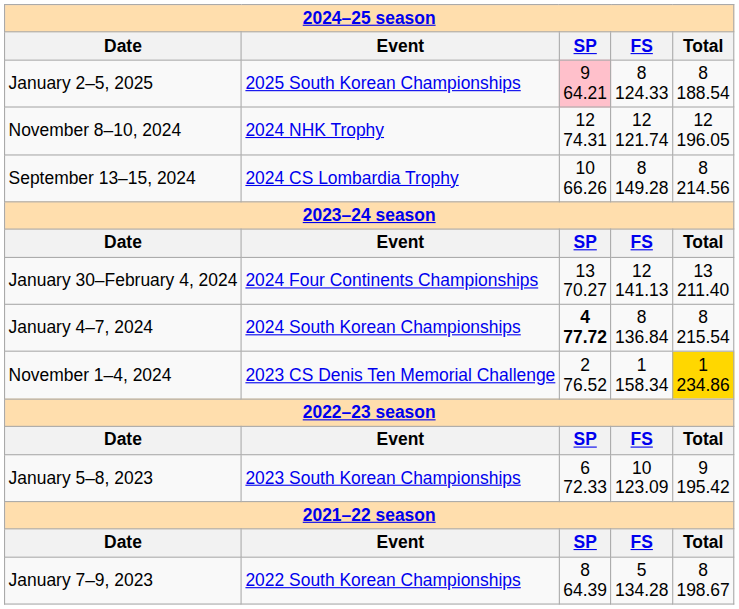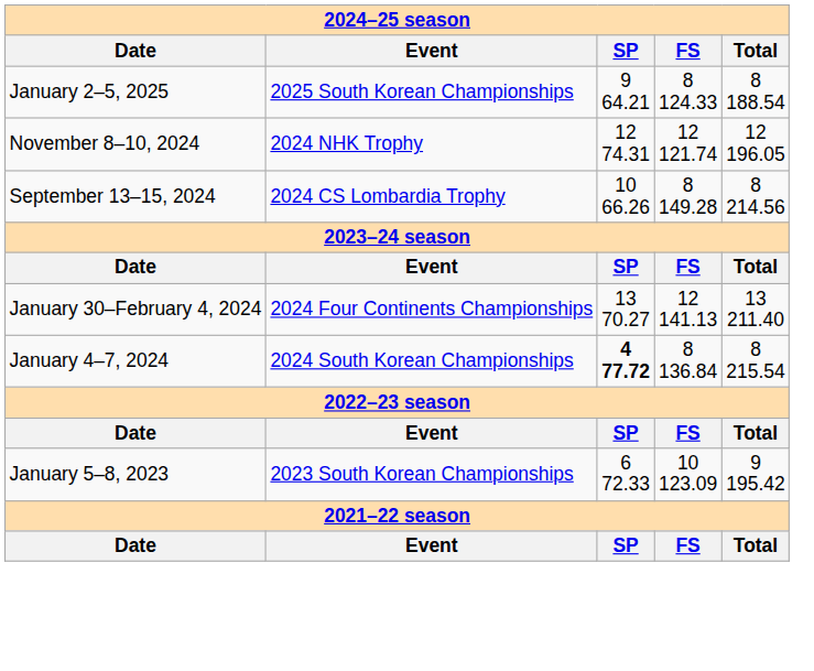 <table class="wikitable">
 <tr>
 <th colspan="5" style="background: #ffdead; text-align:center;"><strong><a href='#'>2024–25 season</a></strong></th>
 </tr>
 <tr>
 <th>Date</th>
 <th>Event</th>
 <th><a href='#'>SP</a></th>
 <th><a href='#'>FS</a></th>
 <th>Total</th>
 </tr>
 <tr>
 <td>January 2–5, 2025</td>
 <td><a href='#'>2025 South Korean Championships</a></td>
-<td align=center style="background: pink;">9 <br> 64.21</td>
+<td align=center>9 <br> 64.21</td>
 <td align=center>8 <br> 124.33</td>
 <td align=center>8 <br> 188.54</td>
 </tr>
 <tr>
 <td>November 8–10, 2024</td>
 <td><a href='#'>2024 NHK Trophy</a></td>
 <td align=center>12 <br> 74.31</td>
 <td align=center>12 <br> 121.74</td>
 <td align=center>12 <br> 196.05</td>
 </tr>
 <tr>
 <td>September 13–15, 2024</td>
 <td><a href='#'>2024 CS Lombardia Trophy</a></td>
 <td align=center>10 <br> 66.26</td>
 <td align=center>8 <br> 149.28</td>
 <td align=center>8 <br> 214.56</td>
 </tr>
 <tr>
 <th colspan="5" style="background: #ffdead; text-align:center;"><strong><a href='#'>2023–24 season</a></strong></th>
 </tr>
 <tr>
 <th>Date</th>
 <th>Event</th>
 <th><a href='#'>SP</a></th>
 <th><a href='#'>FS</a></th>
 <th>Total</th>
 </tr>
 <tr>
 <td>January 30–February 4, 2024</td>
 <td><a href='#'>2024 Four Continents Championships</a></td>
 <td align=center>13 <br> 70.27</td>
 <td align=center>12 <br> 141.13</td>
 <td align=center>13 <br> 211.40</td>
 </tr>
 <tr>
 <td>January 4–7, 2024</td>
 <td><a href='#'>2024 South Korean Championships</a></td>
 <td align=center><strong>4 <br> 77.72</strong></td>
 <td align=center>8 <br> 136.84</td>
 <td align=center>8 <br> 215.54</td>
 </tr>
 <tr>
-<td>November 1–4, 2024</td>
-<td><a href='#'>2023 CS Denis Ten Memorial Challenge</a></td>
-<td align=center>2 <br> 76.52</td>
-<td align=center>1 <br> 158.34</td>
-<td align=center bgcolor=gold>1 <br> 234.86</td>
-</tr>
-<tr>
 <th colspan="5" style="background: #ffdead; text-align:center;"><strong><a href='#'>2022–23 season</a></strong></th>
 </tr>
 <tr>
 <th>Date</th>
 <th>Event</th>
 <th><a href='#'>SP</a></th>
 <th><a href='#'>FS</a></th>
 <th>Total</th>
 </tr>
 <tr>
 <td>January 5–8, 2023</td>
 <td><a href='#'>2023 South Korean Championships</a></td>
 <td align=center>6 <br> 72.33</td>
 <td align=center>10 <br> 123.09</td>
 <td align=center>9 <br> 195.42</td>
 </tr>
 <tr>
 <th colspan="5" style="background: #ffdead; text-align:center;"><strong><a href='#'>2021–22 season</a></strong></th>
 </tr>
 <tr>
 <th>Date</th>
 <th>Event</th>
 <th><a href='#'>SP</a></th>
 <th><a href='#'>FS</a></th>
 <th>Total</th>
 </tr>
-<tr>
-<td>January 7–9, 2023</td>
-<td><a href='#'>2022 South Korean Championships</a></td>
-<td align=center>8 <br> 64.39</td>
-<td align=center>5 <br> 134.28</td>
-<td align=center>8 <br> 198.67</td>
-</tr>
 </table>
